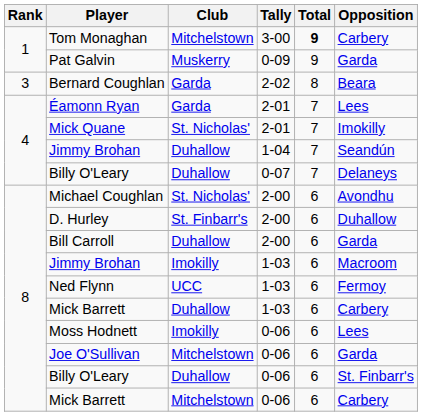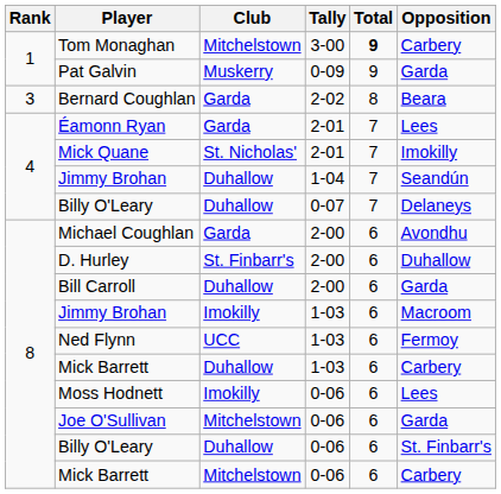 <table class="wikitable">
 <tr>
 <th>Rank</th>
 <th>Player</th>
 <th>Club</th>
 <th>Tally</th>
 <th>Total</th>
 <th>Opposition</th>
 </tr>
 <tr>
 <td rowspan="2" style="text-align:center;">1</td>
 <td>Tom Monaghan</td>
 <td><a href='#'>Mitchelstown</a></td>
 <td align=center>3-00</td>
 <td align=center><strong>9</strong></td>
 <td><a href='#'>Carbery</a></td>
 </tr>
 <tr>
 <td>Pat Galvin</td>
 <td><a href='#'>Muskerry</a></td>
 <td align=center>0-09</td>
 <td align=center>9</td>
 <td><a href='#'>Garda</a></td>
 </tr>
 <tr>
 <td rowspan="1" style="text-align:center;">3</td>
 <td>Bernard Coughlan</td>
 <td><a href='#'>Garda</a></td>
 <td align=center>2-02</td>
 <td align=center>8</td>
 <td><a href='#'>Beara</a></td>
 </tr>
 <tr>
 <td rowspan="4" style="text-align:center;">4</td>
 <td><a href='#'>Éamonn Ryan</a></td>
 <td><a href='#'>Garda</a></td>
 <td align=center>2-01</td>
 <td align=center>7</td>
 <td><a href='#'>Lees</a></td>
 </tr>
 <tr>
 <td><a href='#'>Mick Quane</a></td>
 <td><a href='#'>St. Nicholas'</a></td>
 <td align=center>2-01</td>
 <td align=center>7</td>
 <td><a href='#'>Imokilly</a></td>
 </tr>
 <tr>
 <td><a href='#'>Jimmy Brohan</a></td>
 <td><a href='#'>Duhallow</a></td>
 <td align=center>1-04</td>
 <td align=center>7</td>
 <td><a href='#'>Seandún</a></td>
 </tr>
 <tr>
 <td>Billy O'Leary</td>
 <td><a href='#'>Duhallow</a></td>
 <td align=center>0-07</td>
 <td align=center>7</td>
 <td><a href='#'>Delaneys</a></td>
 </tr>
 <tr>
 <td rowspan="10" style="text-align:center;">8</td>
 <td>Michael Coughlan</td>
-<td><a href='#'>St. Nicholas'</a></td>
+<td><a href='#'>Garda</a></td>
 <td align=center>2-00</td>
 <td align=center>6</td>
 <td><a href='#'>Avondhu</a></td>
 </tr>
 <tr>
 <td>D. Hurley</td>
 <td><a href='#'>St. Finbarr's</a></td>
 <td align=center>2-00</td>
 <td align=center>6</td>
 <td><a href='#'>Duhallow</a></td>
 </tr>
 <tr>
 <td>Bill Carroll</td>
 <td><a href='#'>Duhallow</a></td>
 <td align=center>2-00</td>
 <td align=center>6</td>
 <td><a href='#'>Garda</a></td>
 </tr>
 <tr>
 <td><a href='#'>Jimmy Brohan</a></td>
 <td><a href='#'>Imokilly</a></td>
 <td align=center>1-03</td>
 <td align=center>6</td>
 <td><a href='#'>Macroom</a></td>
 </tr>
 <tr>
 <td>Ned Flynn</td>
 <td><a href='#'>UCC</a></td>
 <td align=center>1-03</td>
 <td align=center>6</td>
 <td><a href='#'>Fermoy</a></td>
 </tr>
 <tr>
 <td>Mick Barrett</td>
 <td><a href='#'>Duhallow</a></td>
 <td align=center>1-03</td>
 <td align=center>6</td>
 <td><a href='#'>Carbery</a></td>
 </tr>
 <tr>
 <td>Moss Hodnett</td>
 <td><a href='#'>Imokilly</a></td>
 <td align=center>0-06</td>
 <td align=center>6</td>
 <td><a href='#'>Lees</a></td>
 </tr>
 <tr>
 <td><a href='#'>Joe O'Sullivan</a></td>
 <td><a href='#'>Mitchelstown</a></td>
 <td align=center>0-06</td>
 <td align=center>6</td>
 <td><a href='#'>Garda</a></td>
 </tr>
 <tr>
 <td>Billy O'Leary</td>
 <td><a href='#'>Duhallow</a></td>
 <td align=center>0-06</td>
 <td align=center>6</td>
 <td><a href='#'>St. Finbarr's</a></td>
 </tr>
 <tr>
 <td>Mick Barrett</td>
 <td><a href='#'>Mitchelstown</a></td>
 <td align=center>0-06</td>
 <td align=center>6</td>
 <td><a href='#'>Carbery</a></td>
 </tr>
 </table>
